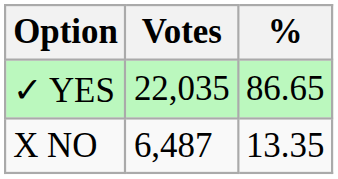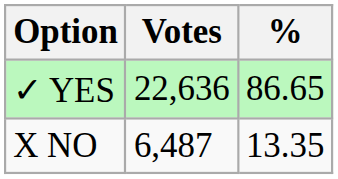 <table class="wikitable">
 <tr>
 <th>Option</th>
 <th>Votes</th>
 <th>%</th>
 </tr>
 <tr>
 <td style=background:#bbf8be>✓ YES</td>
-<td style=background:#bbf8be>22,035</td>
+<td style=background:#bbf8be>22,636</td>
 <td style=background:#bbf8be>86.65</td>
 </tr>
 <tr>
 <td>X NO</td>
 <td>6,487</td>
 <td>13.35</td>
 </tr>
 </table>
